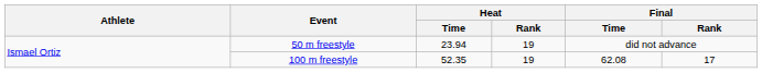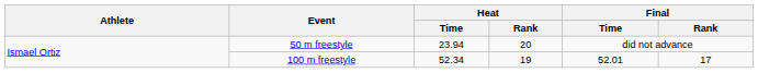 <table class=wikitable style="font-size:95%" width="90%">
 <tr>
 <th rowspan="2">Athlete</th>
 <th rowspan="2">Event</th>
 <th colspan="2">Heat</th>
 <th colspan="2">Final</th>
 </tr>
 <tr>
 <th>Time</th>
 <th>Rank</th>
 <th>Time</th>
 <th>Rank</th>
 </tr>
 <tr>
 <td rowspan=2 width=30%><a href='#'>Ismael Ortiz</a></td>
 <td align=center><a href='#'>50 m freestyle</a></td>
 <td align=center>23.94</td>
-<td align=center>19</td>
+<td align=center>20</td>
 <td colspan=2 align=center>did not advance</td>
 </tr>
 <tr>
 <td align=center><a href='#'>100 m freestyle</a></td>
-<td align=center>52.35</td>
+<td align=center>52.34</td>
 <td align=center>19</td>
-<td align=center>62.08</td>
+<td align=center>52.01</td>
 <td align=center>17</td>
 </tr>
 </table>
